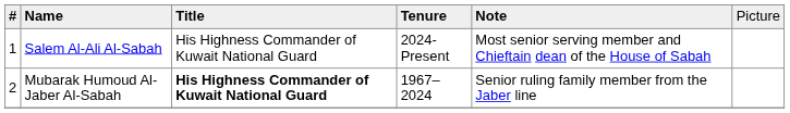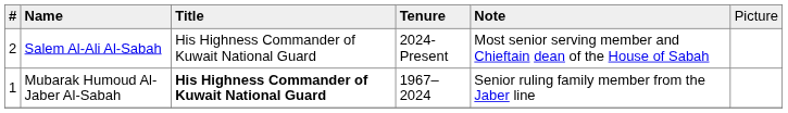 <table border="1" cellpadding="4" cellspacing="0" style="text-align:left; border-collapse:collapse;">
 <tr bgcolor=#efefef>
 <td><strong>#</strong></td>
 <td><strong>Name</strong></td>
 <td><strong>Title</strong></td>
 <td><strong>Tenure</strong></td>
 <td><strong>Note</strong></td>
 <td>Picture</td>
 </tr>
 <tr>
-<td>1</td>
+<td>2</td>
 <td><a href='#'>Salem Al-Ali Al-Sabah</a></td>
 <td>His Highness Commander of Kuwait National Guard</td>
 <td>2024-Present</td>
 <td>Most senior serving member and <a href='#'>Chieftain</a> <a href='#'>dean</a> of the <a href='#'>House of Sabah</a></td>
 <td></td>
 </tr>
 <tr>
-<td>2</td>
+<td>1</td>
 <td>Mubarak Humoud Al-Jaber Al-Sabah</td>
 <td><strong>His Highness Commander of Kuwait National Guard</strong></td>
 <td>1967–2024</td>
 <td>Senior ruling family member from the <a href='#'>Jaber</a> line</td>
 <td></td>
 </tr>
 <tr>
 </tr>
 </table>
